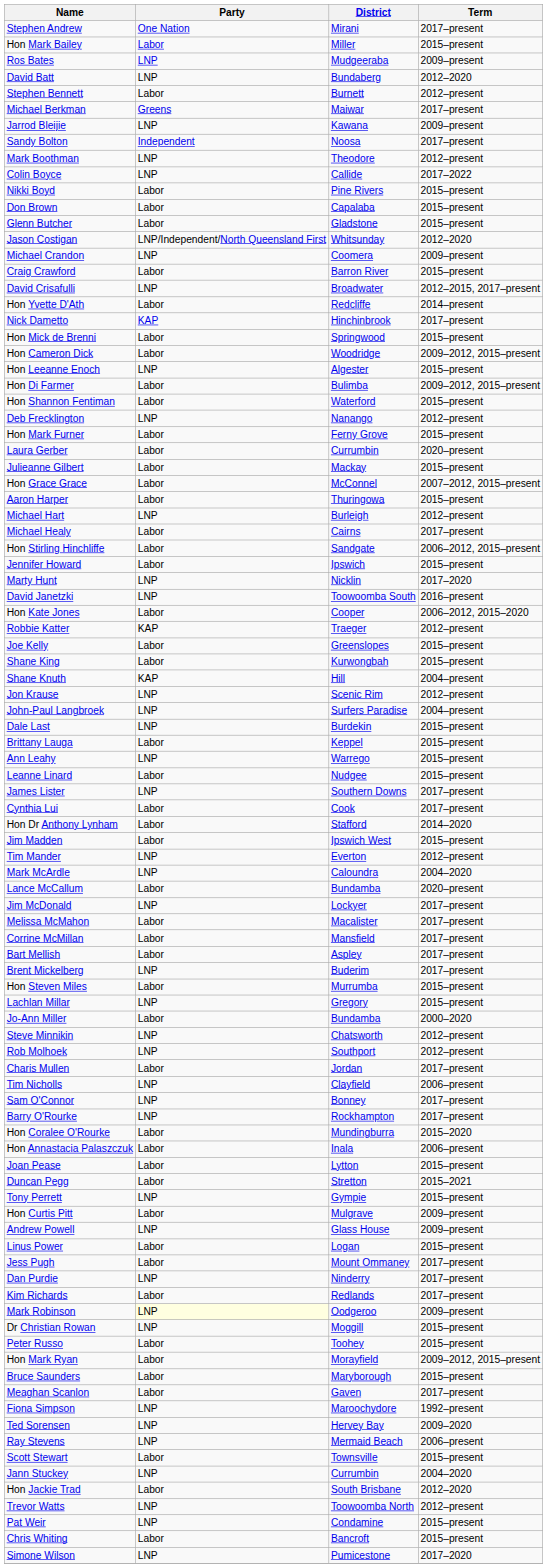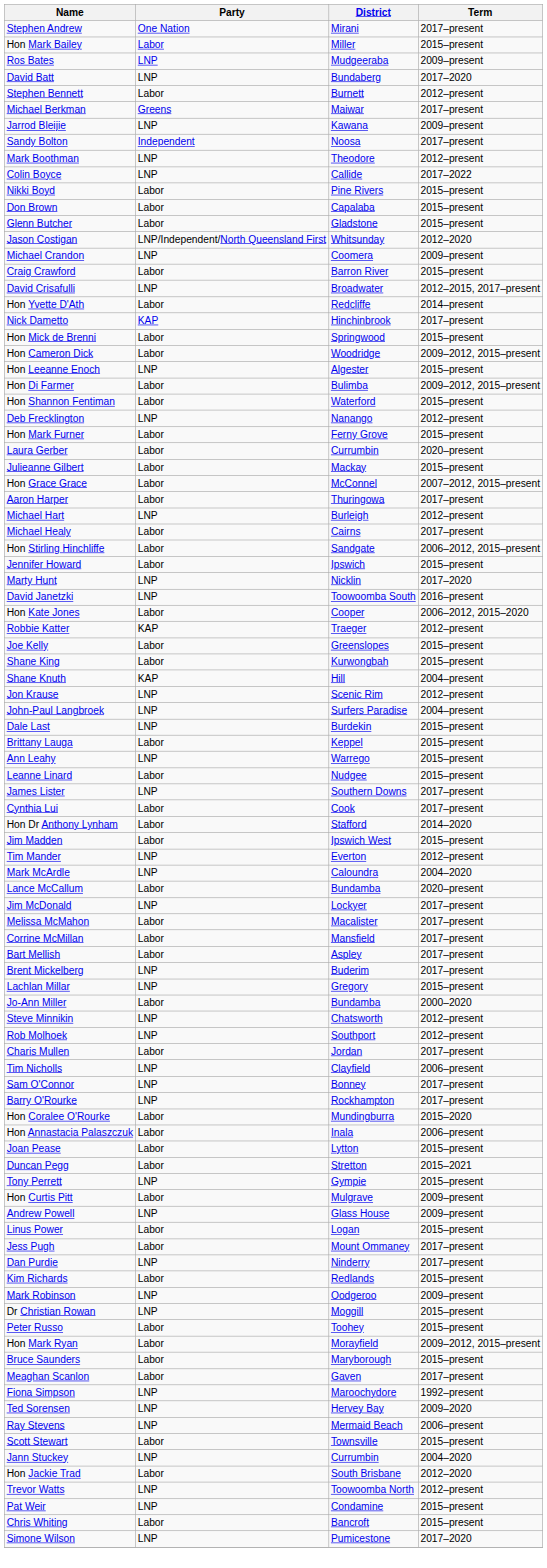 <table class="wikitable sortable">
 <tr>
 <th>Name</th>
 <th>Party</th>
 <th><a href='#'>District</a></th>
 <th>Term</th>
 </tr>
 <tr>
 <td><a href='#'>Stephen Andrew</a></td>
 <td><a href='#'>One Nation</a></td>
 <td><a href='#'>Mirani</a></td>
 <td>2017–present</td>
 </tr>
 <tr>
 <td>Hon <a href='#'>Mark Bailey</a></td>
 <td><a href='#'>Labor</a></td>
 <td><a href='#'>Miller</a></td>
 <td>2015–present</td>
 </tr>
 <tr>
 <td><a href='#'>Ros Bates</a></td>
 <td><a href='#'>LNP</a></td>
 <td><a href='#'>Mudgeeraba</a></td>
 <td>2009–present</td>
 </tr>
 <tr>
 <td><a href='#'>David Batt</a></td>
 <td>LNP</td>
 <td><a href='#'>Bundaberg</a></td>
-<td>2012–2020</td>
+<td>2017–2020</td>
 </tr>
 <tr>
 <td><a href='#'>Stephen Bennett</a></td>
 <td>Labor</td>
 <td><a href='#'>Burnett</a></td>
 <td>2012–present</td>
 </tr>
 <tr>
 <td><a href='#'>Michael Berkman</a></td>
 <td><a href='#'>Greens</a></td>
 <td><a href='#'>Maiwar</a></td>
 <td>2017–present</td>
 </tr>
 <tr>
 <td><a href='#'>Jarrod Bleijie</a></td>
 <td>LNP</td>
 <td><a href='#'>Kawana</a></td>
 <td>2009–present</td>
 </tr>
 <tr>
 <td><a href='#'>Sandy Bolton</a></td>
 <td><a href='#'>Independent</a></td>
 <td><a href='#'>Noosa</a></td>
 <td>2017–present</td>
 </tr>
 <tr>
 <td><a href='#'>Mark Boothman</a></td>
 <td>LNP</td>
 <td><a href='#'>Theodore</a></td>
 <td>2012–present</td>
 </tr>
 <tr>
 <td><a href='#'>Colin Boyce</a></td>
 <td>LNP</td>
 <td><a href='#'>Callide</a></td>
 <td>2017–2022</td>
 </tr>
 <tr>
 <td><a href='#'>Nikki Boyd</a></td>
 <td>Labor</td>
 <td><a href='#'>Pine Rivers</a></td>
 <td>2015–present</td>
 </tr>
 <tr>
 <td><a href='#'>Don Brown</a></td>
 <td>Labor</td>
 <td><a href='#'>Capalaba</a></td>
 <td>2015–present</td>
 </tr>
 <tr>
 <td><a href='#'>Glenn Butcher</a></td>
 <td>Labor</td>
 <td><a href='#'>Gladstone</a></td>
 <td>2015–present</td>
 </tr>
 <tr>
 <td><a href='#'>Jason Costigan</a></td>
 <td>LNP/Independent/<a href='#'>North Queensland First</a></td>
 <td><a href='#'>Whitsunday</a></td>
 <td>2012–2020</td>
 </tr>
 <tr>
 <td><a href='#'>Michael Crandon</a></td>
 <td>LNP</td>
 <td><a href='#'>Coomera</a></td>
 <td>2009–present</td>
 </tr>
 <tr>
 <td><a href='#'>Craig Crawford</a></td>
 <td>Labor</td>
 <td><a href='#'>Barron River</a></td>
 <td>2015–present</td>
 </tr>
 <tr>
 <td><a href='#'>David Crisafulli</a></td>
 <td>LNP</td>
 <td><a href='#'>Broadwater</a></td>
 <td>2012–2015, 2017–present</td>
 </tr>
 <tr>
 <td>Hon <a href='#'>Yvette D'Ath</a></td>
 <td>Labor</td>
 <td><a href='#'>Redcliffe</a></td>
 <td>2014–present</td>
 </tr>
 <tr>
 <td><a href='#'>Nick Dametto</a></td>
 <td><a href='#'>KAP</a></td>
 <td><a href='#'>Hinchinbrook</a></td>
 <td>2017–present</td>
 </tr>
 <tr>
 <td>Hon <a href='#'>Mick de Brenni</a></td>
 <td>Labor</td>
 <td><a href='#'>Springwood</a></td>
 <td>2015–present</td>
 </tr>
 <tr>
 <td>Hon <a href='#'>Cameron Dick</a></td>
 <td>Labor</td>
 <td><a href='#'>Woodridge</a></td>
 <td>2009–2012, 2015–present</td>
 </tr>
 <tr>
 <td>Hon <a href='#'>Leeanne Enoch</a></td>
 <td>LNP</td>
 <td><a href='#'>Algester</a></td>
 <td>2015–present</td>
 </tr>
 <tr>
 <td>Hon <a href='#'>Di Farmer</a></td>
 <td>Labor</td>
 <td><a href='#'>Bulimba</a></td>
 <td>2009–2012, 2015–present</td>
 </tr>
 <tr>
 <td>Hon <a href='#'>Shannon Fentiman</a></td>
 <td>Labor</td>
 <td><a href='#'>Waterford</a></td>
 <td>2015–present</td>
 </tr>
 <tr>
 <td><a href='#'>Deb Frecklington</a></td>
 <td>LNP</td>
 <td><a href='#'>Nanango</a></td>
 <td>2012–present</td>
 </tr>
 <tr>
 <td>Hon <a href='#'>Mark Furner</a></td>
 <td>Labor</td>
 <td><a href='#'>Ferny Grove</a></td>
 <td>2015–present</td>
 </tr>
 <tr>
 <td><a href='#'>Laura Gerber</a></td>
 <td>Labor</td>
 <td><a href='#'>Currumbin</a></td>
 <td>2020–present</td>
 </tr>
 <tr>
 <td><a href='#'>Julieanne Gilbert</a></td>
 <td>Labor</td>
 <td><a href='#'>Mackay</a></td>
 <td>2015–present</td>
 </tr>
 <tr>
 <td>Hon <a href='#'>Grace Grace</a></td>
 <td>Labor</td>
 <td><a href='#'>McConnel</a></td>
 <td>2007–2012, 2015–present</td>
 </tr>
 <tr>
 <td><a href='#'>Aaron Harper</a></td>
 <td>Labor</td>
 <td><a href='#'>Thuringowa</a></td>
-<td>2015–present</td>
+<td>2017–present</td>
 </tr>
 <tr>
 <td><a href='#'>Michael Hart</a></td>
 <td>LNP</td>
 <td><a href='#'>Burleigh</a></td>
 <td>2012–present</td>
 </tr>
 <tr>
 <td><a href='#'>Michael Healy</a></td>
 <td>Labor</td>
 <td><a href='#'>Cairns</a></td>
 <td>2017–present</td>
 </tr>
 <tr>
 <td>Hon <a href='#'>Stirling Hinchliffe</a></td>
 <td>Labor</td>
 <td><a href='#'>Sandgate</a></td>
 <td>2006–2012, 2015–present</td>
 </tr>
 <tr>
 <td><a href='#'>Jennifer Howard</a></td>
 <td>Labor</td>
 <td><a href='#'>Ipswich</a></td>
 <td>2015–present</td>
 </tr>
 <tr>
 <td><a href='#'>Marty Hunt</a></td>
 <td>LNP</td>
 <td><a href='#'>Nicklin</a></td>
 <td>2017–2020</td>
 </tr>
 <tr>
 <td><a href='#'>David Janetzki</a></td>
 <td>LNP</td>
 <td><a href='#'>Toowoomba South</a></td>
 <td>2016–present</td>
 </tr>
 <tr>
 <td>Hon <a href='#'>Kate Jones</a></td>
 <td>Labor</td>
 <td><a href='#'>Cooper</a></td>
 <td>2006–2012, 2015–2020</td>
 </tr>
 <tr>
 <td><a href='#'>Robbie Katter</a></td>
 <td>KAP</td>
 <td><a href='#'>Traeger</a></td>
 <td>2012–present</td>
 </tr>
 <tr>
 <td><a href='#'>Joe Kelly</a></td>
 <td>Labor</td>
 <td><a href='#'>Greenslopes</a></td>
 <td>2015–present</td>
 </tr>
 <tr>
 <td><a href='#'>Shane King</a></td>
 <td>Labor</td>
 <td><a href='#'>Kurwongbah</a></td>
 <td>2015–present</td>
 </tr>
 <tr>
 <td><a href='#'>Shane Knuth</a></td>
 <td>KAP</td>
 <td><a href='#'>Hill</a></td>
 <td>2004–present</td>
 </tr>
 <tr>
 <td><a href='#'>Jon Krause</a></td>
 <td>LNP</td>
 <td><a href='#'>Scenic Rim</a></td>
 <td>2012–present</td>
 </tr>
 <tr>
 <td><a href='#'>John-Paul Langbroek</a></td>
 <td>LNP</td>
 <td><a href='#'>Surfers Paradise</a></td>
 <td>2004–present</td>
 </tr>
 <tr>
 <td><a href='#'>Dale Last</a></td>
 <td>LNP</td>
 <td><a href='#'>Burdekin</a></td>
 <td>2015–present</td>
 </tr>
 <tr>
 <td><a href='#'>Brittany Lauga</a></td>
 <td>Labor</td>
 <td><a href='#'>Keppel</a></td>
 <td>2015–present</td>
 </tr>
 <tr>
 <td><a href='#'>Ann Leahy</a></td>
 <td>LNP</td>
 <td><a href='#'>Warrego</a></td>
 <td>2015–present</td>
 </tr>
 <tr>
 <td><a href='#'>Leanne Linard</a></td>
 <td>Labor</td>
 <td><a href='#'>Nudgee</a></td>
 <td>2015–present</td>
 </tr>
 <tr>
 <td><a href='#'>James Lister</a></td>
 <td>LNP</td>
 <td><a href='#'>Southern Downs</a></td>
 <td>2017–present</td>
 </tr>
 <tr>
 <td><a href='#'>Cynthia Lui</a></td>
 <td>Labor</td>
 <td><a href='#'>Cook</a></td>
 <td>2017–present</td>
 </tr>
 <tr>
 <td>Hon Dr <a href='#'>Anthony Lynham</a></td>
 <td>Labor</td>
 <td><a href='#'>Stafford</a></td>
 <td>2014–2020</td>
 </tr>
 <tr>
 <td><a href='#'>Jim Madden</a></td>
 <td>Labor</td>
 <td><a href='#'>Ipswich West</a></td>
 <td>2015–present</td>
 </tr>
 <tr>
 <td><a href='#'>Tim Mander</a></td>
 <td>LNP</td>
 <td><a href='#'>Everton</a></td>
 <td>2012–present</td>
 </tr>
 <tr>
 <td><a href='#'>Mark McArdle</a></td>
 <td>LNP</td>
 <td><a href='#'>Caloundra</a></td>
 <td>2004–2020</td>
 </tr>
 <tr>
 <td><a href='#'>Lance McCallum</a></td>
 <td>Labor</td>
 <td><a href='#'>Bundamba</a></td>
 <td>2020–present</td>
 </tr>
 <tr>
 <td><a href='#'>Jim McDonald</a></td>
 <td>LNP</td>
 <td><a href='#'>Lockyer</a></td>
 <td>2017–present</td>
 </tr>
 <tr>
 <td><a href='#'>Melissa McMahon</a></td>
 <td>Labor</td>
 <td><a href='#'>Macalister</a></td>
 <td>2017–present</td>
 </tr>
 <tr>
 <td><a href='#'>Corrine McMillan</a></td>
 <td>Labor</td>
 <td><a href='#'>Mansfield</a></td>
 <td>2017–present</td>
 </tr>
 <tr>
 <td><a href='#'>Bart Mellish</a></td>
 <td>Labor</td>
 <td><a href='#'>Aspley</a></td>
 <td>2017–present</td>
 </tr>
 <tr>
 <td><a href='#'>Brent Mickelberg</a></td>
 <td>LNP</td>
 <td><a href='#'>Buderim</a></td>
 <td>2017–present</td>
 </tr>
 <tr>
-<td>Hon <a href='#'>Steven Miles</a></td>
-<td>Labor</td>
-<td><a href='#'>Murrumba</a></td>
-<td>2015–present</td>
-</tr>
-<tr>
 <td><a href='#'>Lachlan Millar</a></td>
 <td>LNP</td>
 <td><a href='#'>Gregory</a></td>
 <td>2015–present</td>
 </tr>
 <tr>
 <td><a href='#'>Jo-Ann Miller</a></td>
 <td>Labor</td>
 <td><a href='#'>Bundamba</a></td>
 <td>2000–2020</td>
 </tr>
 <tr>
 <td><a href='#'>Steve Minnikin</a></td>
 <td>LNP</td>
 <td><a href='#'>Chatsworth</a></td>
 <td>2012–present</td>
 </tr>
 <tr>
 <td><a href='#'>Rob Molhoek</a></td>
 <td>LNP</td>
 <td><a href='#'>Southport</a></td>
 <td>2012–present</td>
 </tr>
 <tr>
 <td><a href='#'>Charis Mullen</a></td>
 <td>Labor</td>
 <td><a href='#'>Jordan</a></td>
 <td>2017–present</td>
 </tr>
 <tr>
 <td><a href='#'>Tim Nicholls</a></td>
 <td>LNP</td>
 <td><a href='#'>Clayfield</a></td>
 <td>2006–present</td>
 </tr>
 <tr>
 <td><a href='#'>Sam O'Connor</a></td>
 <td>LNP</td>
 <td><a href='#'>Bonney</a></td>
 <td>2017–present</td>
 </tr>
 <tr>
 <td><a href='#'>Barry O'Rourke</a></td>
 <td>LNP</td>
 <td><a href='#'>Rockhampton</a></td>
 <td>2017–present</td>
 </tr>
 <tr>
 <td>Hon <a href='#'>Coralee O'Rourke</a></td>
 <td>Labor</td>
 <td><a href='#'>Mundingburra</a></td>
 <td>2015–2020</td>
 </tr>
 <tr>
 <td>Hon <a href='#'>Annastacia Palaszczuk</a></td>
 <td>Labor</td>
 <td><a href='#'>Inala</a></td>
 <td>2006–present</td>
 </tr>
 <tr>
 <td><a href='#'>Joan Pease</a></td>
 <td>Labor</td>
 <td><a href='#'>Lytton</a></td>
 <td>2015–present</td>
 </tr>
 <tr>
 <td><a href='#'>Duncan Pegg</a></td>
 <td>Labor</td>
 <td><a href='#'>Stretton</a></td>
 <td>2015–2021</td>
 </tr>
 <tr>
 <td><a href='#'>Tony Perrett</a></td>
 <td>LNP</td>
 <td><a href='#'>Gympie</a></td>
 <td>2015–present</td>
 </tr>
 <tr>
 <td>Hon <a href='#'>Curtis Pitt</a></td>
 <td>Labor</td>
 <td><a href='#'>Mulgrave</a></td>
 <td>2009–present</td>
 </tr>
 <tr>
 <td><a href='#'>Andrew Powell</a></td>
 <td>LNP</td>
 <td><a href='#'>Glass House</a></td>
 <td>2009–present</td>
 </tr>
 <tr>
 <td><a href='#'>Linus Power</a></td>
 <td>Labor</td>
 <td><a href='#'>Logan</a></td>
 <td>2015–present</td>
 </tr>
 <tr>
 <td><a href='#'>Jess Pugh</a></td>
 <td>Labor</td>
 <td><a href='#'>Mount Ommaney</a></td>
 <td>2017–present</td>
 </tr>
 <tr>
 <td><a href='#'>Dan Purdie</a></td>
 <td>LNP</td>
 <td><a href='#'>Ninderry</a></td>
 <td>2017–present</td>
 </tr>
 <tr>
 <td><a href='#'>Kim Richards</a></td>
 <td>Labor</td>
 <td><a href='#'>Redlands</a></td>
-<td>2017–present</td>
+<td>2015–present</td>
 </tr>
 <tr>
 <td><a href='#'>Mark Robinson</a></td>
-<td style="background: lightyellow;">LNP</td>
+<td>LNP</td>
 <td><a href='#'>Oodgeroo</a></td>
 <td>2009–present</td>
 </tr>
 <tr>
 <td>Dr <a href='#'>Christian Rowan</a></td>
 <td>LNP</td>
 <td><a href='#'>Moggill</a></td>
 <td>2015–present</td>
 </tr>
 <tr>
 <td><a href='#'>Peter Russo</a></td>
 <td>Labor</td>
 <td><a href='#'>Toohey</a></td>
 <td>2015–present</td>
 </tr>
 <tr>
 <td>Hon <a href='#'>Mark Ryan</a></td>
 <td>Labor</td>
 <td><a href='#'>Morayfield</a></td>
 <td>2009–2012, 2015–present</td>
 </tr>
 <tr>
 <td><a href='#'>Bruce Saunders</a></td>
 <td>Labor</td>
 <td><a href='#'>Maryborough</a></td>
 <td>2015–present</td>
 </tr>
 <tr>
 <td><a href='#'>Meaghan Scanlon</a></td>
 <td>Labor</td>
 <td><a href='#'>Gaven</a></td>
 <td>2017–present</td>
 </tr>
 <tr>
 <td><a href='#'>Fiona Simpson</a></td>
 <td>LNP</td>
 <td><a href='#'>Maroochydore</a></td>
 <td>1992–present</td>
 </tr>
 <tr>
 <td><a href='#'>Ted Sorensen</a></td>
 <td>LNP</td>
 <td><a href='#'>Hervey Bay</a></td>
 <td>2009–2020</td>
 </tr>
 <tr>
 <td><a href='#'>Ray Stevens</a></td>
 <td>LNP</td>
 <td><a href='#'>Mermaid Beach</a></td>
 <td>2006–present</td>
 </tr>
 <tr>
 <td><a href='#'>Scott Stewart</a></td>
 <td>Labor</td>
 <td><a href='#'>Townsville</a></td>
 <td>2015–present</td>
 </tr>
 <tr>
 <td><a href='#'>Jann Stuckey</a></td>
 <td>LNP</td>
 <td><a href='#'>Currumbin</a></td>
 <td>2004–2020</td>
 </tr>
 <tr>
 <td>Hon <a href='#'>Jackie Trad</a></td>
 <td>Labor</td>
 <td><a href='#'>South Brisbane</a></td>
 <td>2012–2020</td>
 </tr>
 <tr>
 <td><a href='#'>Trevor Watts</a></td>
 <td>LNP</td>
 <td><a href='#'>Toowoomba North</a></td>
 <td>2012–present</td>
 </tr>
 <tr>
 <td><a href='#'>Pat Weir</a></td>
 <td>LNP</td>
 <td><a href='#'>Condamine</a></td>
 <td>2015–present</td>
 </tr>
 <tr>
 <td><a href='#'>Chris Whiting</a></td>
 <td>Labor</td>
 <td><a href='#'>Bancroft</a></td>
 <td>2015–present</td>
 </tr>
 <tr>
 <td><a href='#'>Simone Wilson</a></td>
 <td>LNP</td>
 <td><a href='#'>Pumicestone</a></td>
 <td>2017–2020</td>
 </tr>
 <tr>
 </tr>
 </table>
